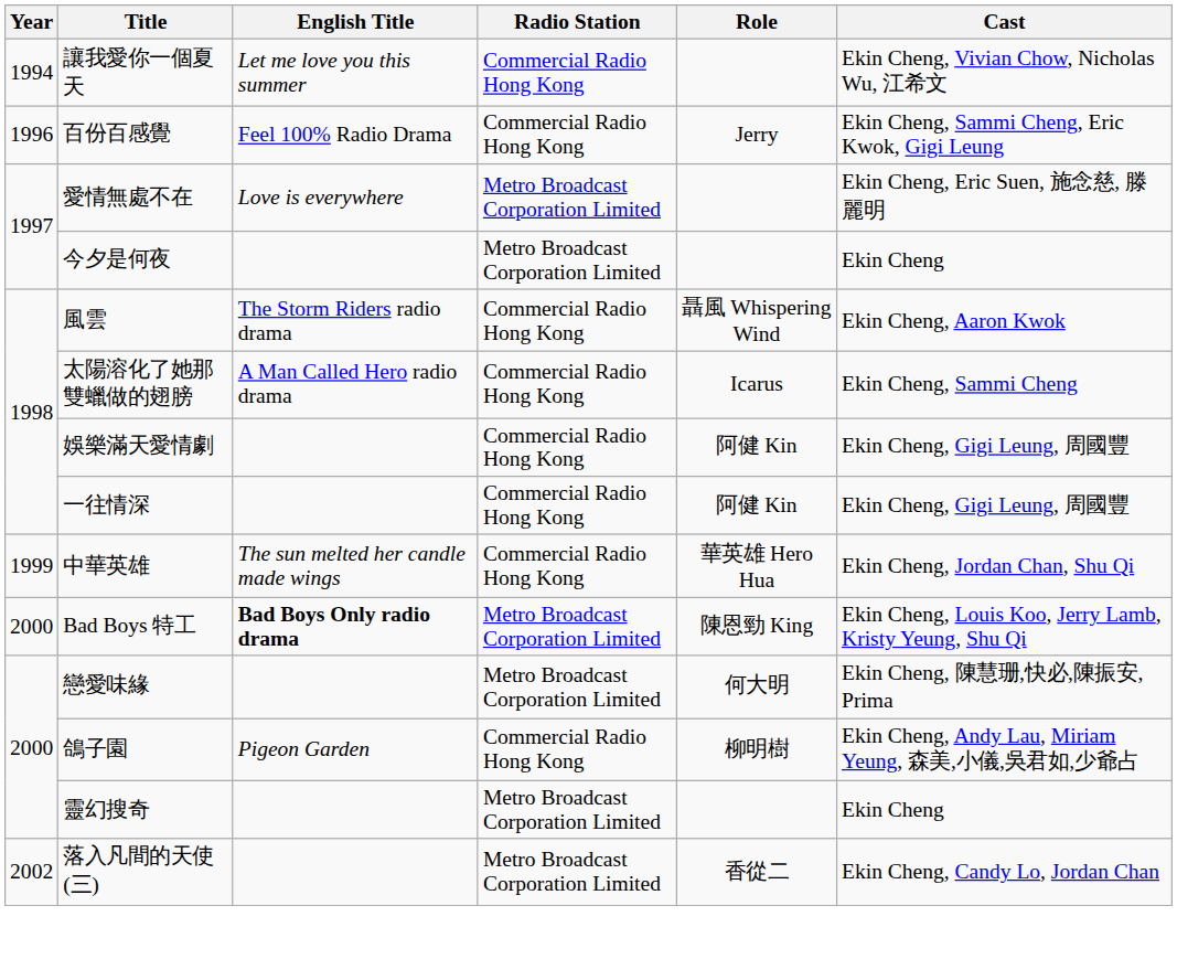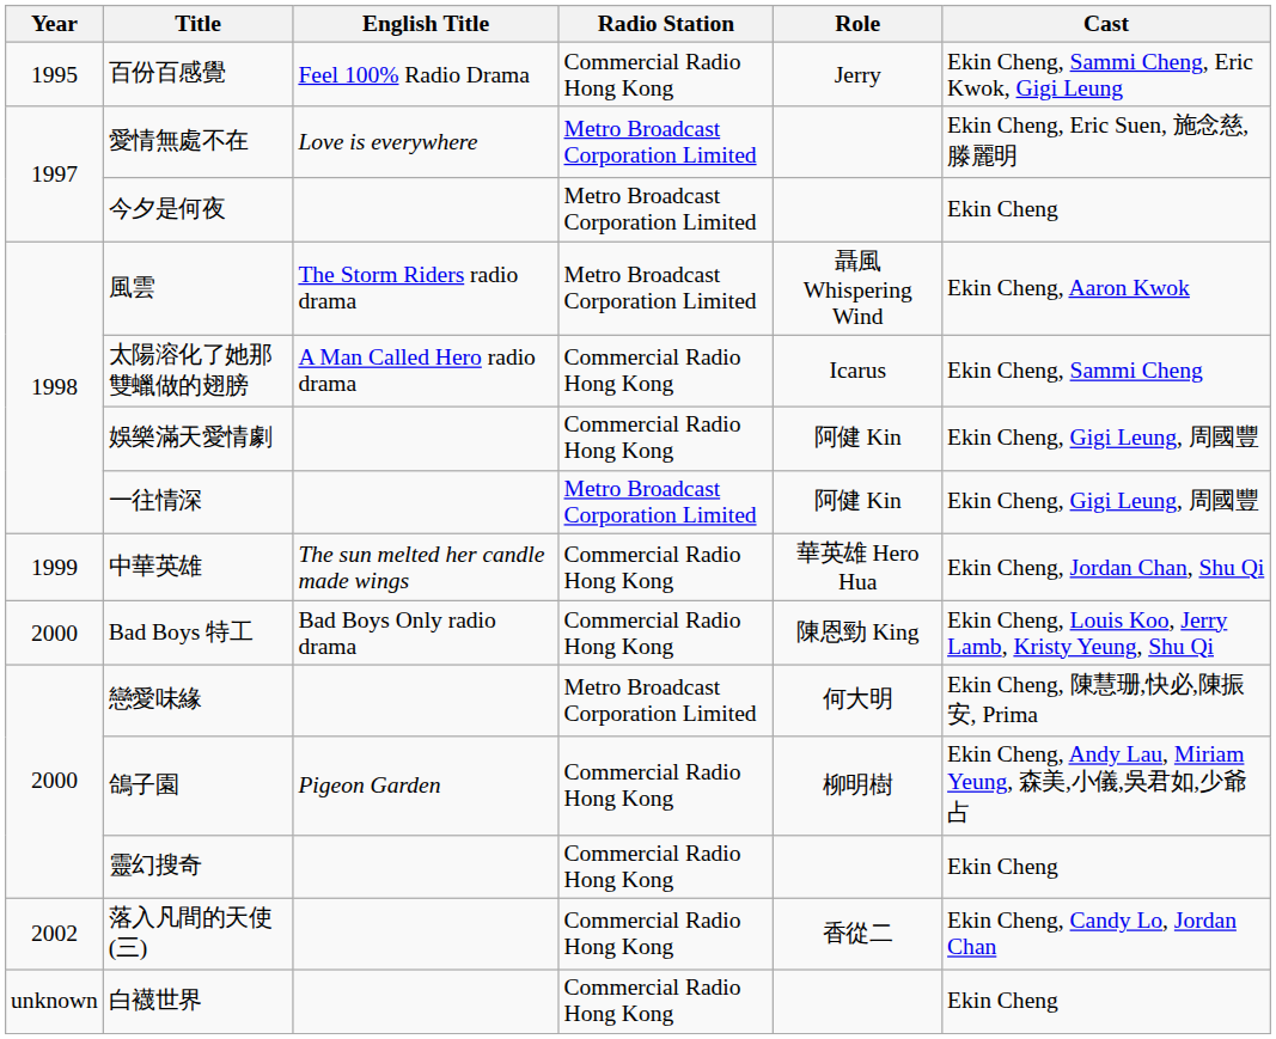 <table class="wikitable">
 <tr>
 <th>Year</th>
 <th width="15%">Title</th>
 <th width="21%">English Title</th>
 <th width="17%">Radio Station</th>
 <th>Role</th>
 <th>Cast</th>
 </tr>
 <tr>
-<td style="text-align: center;">1994</td>
-<td>讓我愛你一個夏天</td>
-<td><em>Let me love you this summer</em></td>
-<td><a href='#'>Commercial Radio Hong Kong</a></td>
-<td></td>
-<td>Ekin Cheng, <a href='#'>Vivian Chow</a>, Nicholas Wu, 江希文</td>
-</tr>
-<tr>
-<td style="text-align: center;">1996</td>
+<td style="text-align: center;">1995</td>
 <td>百份百感覺</td>
 <td><a href='#'>Feel 100%</a> Radio Drama</td>
 <td>Commercial Radio Hong Kong</td>
 <td style="text-align: center;">Jerry</td>
 <td>Ekin Cheng, <a href='#'>Sammi Cheng</a>, Eric Kwok, <a href='#'>Gigi Leung</a></td>
 </tr>
 <tr>
 <td style="text-align: center;" rowspan = "2">1997</td>
 <td>愛情無處不在</td>
 <td><em>Love is everywhere</em></td>
 <td><a href='#'>Metro Broadcast Corporation Limited</a></td>
 <td></td>
 <td>Ekin Cheng, Eric Suen, 施念慈, 滕麗明</td>
 </tr>
 <tr>
 <td>今夕是何夜</td>
 <td></td>
 <td>Metro Broadcast Corporation Limited</td>
 <td></td>
 <td>Ekin Cheng</td>
 </tr>
 <tr>
 <td style="text-align: center;" rowspan = "4">1998</td>
 <td>風雲</td>
 <td><a href='#'>The Storm Riders</a> radio drama</td>
-<td>Commercial Radio Hong Kong</td>
+<td>Metro Broadcast Corporation Limited</td>
 <td style="text-align: center;">聶風 Whispering Wind</td>
 <td>Ekin Cheng, <a href='#'>Aaron Kwok</a></td>
 </tr>
 <tr>
 <td>太陽溶化了她那雙蠟做的翅膀</td>
 <td><a href='#'>A Man Called Hero</a> radio drama</td>
 <td>Commercial Radio Hong Kong</td>
 <td style="text-align: center;">Icarus</td>
 <td>Ekin Cheng, <a href='#'>Sammi Cheng</a></td>
 </tr>
 <tr>
 <td>娛樂滿天愛情劇</td>
 <td></td>
 <td>Commercial Radio Hong Kong</td>
 <td style="text-align: center;">阿健 Kin</td>
 <td>Ekin Cheng, <a href='#'>Gigi Leung</a>, 周國豐</td>
 </tr>
 <tr>
 <td>一往情深</td>
 <td></td>
-<td>Commercial Radio Hong Kong</td>
+<td><a href='#'>Metro Broadcast Corporation Limited</a></td>
 <td style="text-align: center;">阿健 Kin</td>
 <td>Ekin Cheng, <a href='#'>Gigi Leung</a>, 周國豐</td>
 </tr>
 <tr>
 <td style="text-align: center;">1999</td>
 <td>中華英雄</td>
 <td><em>The sun melted her candle made wings</em></td>
 <td>Commercial Radio Hong Kong</td>
 <td style="text-align: center;">華英雄 Hero Hua</td>
 <td>Ekin Cheng, <a href='#'>Jordan Chan</a>, <a href='#'>Shu Qi</a></td>
 </tr>
 <tr>
 <td style="text-align: center;">2000</td>
 <td>Bad Boys 特工</td>
-<td><strong>Bad Boys Only radio drama</strong></td>
-<td><a href='#'>Metro Broadcast Corporation Limited</a></td>
+<td>Bad Boys Only radio drama</td>
+<td>Commercial Radio Hong Kong</td>
 <td style="text-align: center;">陳恩勁 King</td>
 <td>Ekin Cheng, <a href='#'>Louis Koo</a>, <a href='#'>Jerry Lamb</a>, <a href='#'>Kristy Yeung</a>, <a href='#'>Shu Qi</a></td>
 </tr>
 <tr>
 <td style="text-align: center;" rowspan = "3">2000</td>
 <td>戀愛味緣</td>
 <td></td>
 <td>Metro Broadcast Corporation Limited</td>
 <td style="text-align: center;">何大明</td>
 <td>Ekin Cheng, 陳慧珊,快必,陳振安, Prima</td>
 </tr>
 <tr>
 <td>鴿子園</td>
 <td><em>Pigeon Garden</em></td>
 <td>Commercial Radio Hong Kong</td>
 <td style="text-align: center;">柳明樹</td>
 <td>Ekin Cheng, <a href='#'>Andy Lau</a>, <a href='#'>Miriam Yeung</a>, 森美,小儀,吳君如,少爺占</td>
 </tr>
 <tr>
 <td>靈幻搜奇</td>
 <td></td>
-<td>Metro Broadcast Corporation Limited</td>
+<td>Commercial Radio Hong Kong</td>
 <td></td>
 <td>Ekin Cheng</td>
 </tr>
 <tr>
 <td style="text-align: center;">2002</td>
 <td>落入凡間的天使(三)</td>
 <td></td>
-<td>Metro Broadcast Corporation Limited</td>
+<td>Commercial Radio Hong Kong</td>
 <td style="text-align: center;">香從二</td>
 <td>Ekin Cheng, <a href='#'>Candy Lo</a>, <a href='#'>Jordan Chan</a></td>
 </tr>
 <tr>
+<td>unknown</td>
+<td>白襪世界</td>
+<td></td>
+<td>Commercial Radio Hong Kong</td>
+<td></td>
+<td>Ekin Cheng</td>
+</tr>
+<tr>
 </tr>
 </table>
